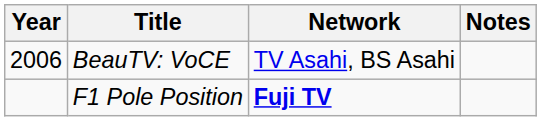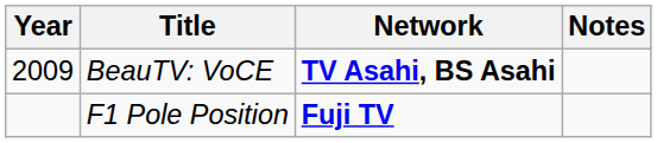 <table class="wikitable">
 <tr>
 <th>Year</th>
 <th>Title</th>
 <th>Network</th>
 <th>Notes</th>
 </tr>
 <tr>
-<td>2006</td>
+<td>2009</td>
 <td><em>BeauTV: VoCE</em></td>
-<td><a href='#'>TV Asahi</a>, BS Asahi</td>
+<td><strong><a href='#'>TV Asahi</a>, BS Asahi</strong></td>
 <td></td>
 </tr>
 <tr>
 <td></td>
 <td><em>F1 Pole Position</em></td>
 <td><strong><a href='#'>Fuji TV</a></strong></td>
 <td></td>
 </tr>
 </table>
